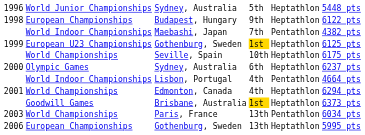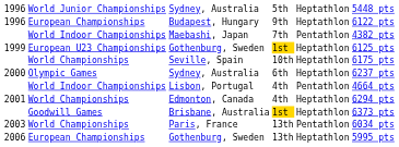 <table>
 <tr>
 <td>1996</td>
 <td><a href='#'>World Junior Championships</a></td>
 <td><a href='#'>Sydney</a>, Australia</td>
 <td>5th</td>
 <td>Heptathlon</td>
 <td><a href='#'>5448 pts</a></td>
 </tr>
 <tr>
-<td>1998</td>
+<td>1996</td>
 <td><a href='#'>European Championships</a></td>
 <td><a href='#'>Budapest</a>, Hungary</td>
 <td>9th</td>
 <td>Heptathlon</td>
 <td><a href='#'>6122 pts</a></td>
 </tr>
 <tr>
 <td rowspan=3>1999</td>
 <td><a href='#'>World Indoor Championships</a></td>
 <td><a href='#'>Maebashi</a>, Japan</td>
 <td>7th</td>
 <td>Pentathlon</td>
 <td><a href='#'>4382 pts</a></td>
 </tr>
 <tr>
 <td><a href='#'>European U23 Championships</a></td>
 <td><a href='#'>Gothenburg</a>, Sweden</td>
 <td bgcolor=gold>1st</td>
 <td>Heptathlon</td>
 <td><a href='#'>6125 pts</a></td>
 </tr>
 <tr>
 <td><a href='#'>World Championships</a></td>
 <td><a href='#'>Seville</a>, Spain</td>
 <td>10th</td>
 <td>Heptathlon</td>
 <td><a href='#'>6175 pts</a></td>
 </tr>
 <tr>
 <td>2000</td>
 <td><a href='#'>Olympic Games</a></td>
 <td><a href='#'>Sydney</a>, Australia</td>
 <td>6th</td>
 <td>Heptathlon</td>
 <td><a href='#'>6237 pts</a></td>
 </tr>
 <tr>
 <td rowspan=3>2001</td>
 <td><a href='#'>World Indoor Championships</a></td>
 <td><a href='#'>Lisbon</a>, Portugal</td>
 <td>4th</td>
 <td>Pentathlon</td>
 <td><a href='#'>4664 pts</a></td>
 </tr>
 <tr>
 <td><a href='#'>World Championships</a></td>
 <td><a href='#'>Edmonton</a>, Canada</td>
 <td>4th</td>
 <td>Heptathlon</td>
 <td><a href='#'>6294 pts</a></td>
 </tr>
 <tr>
 <td><a href='#'>Goodwill Games</a></td>
 <td><a href='#'>Brisbane</a>, Australia</td>
 <td bgcolor="gold">1st</td>
 <td>Heptathlon</td>
 <td><a href='#'>6373 pts</a></td>
 </tr>
 <tr>
 <td>2003</td>
 <td><a href='#'>World Championships</a></td>
 <td><a href='#'>Paris</a>, France</td>
 <td>13th</td>
 <td>Pentathlon</td>
 <td><a href='#'>6034 pts</a></td>
 </tr>
 <tr>
 <td>2006</td>
 <td><a href='#'>European Championships</a></td>
 <td><a href='#'>Gothenburg</a>, Sweden</td>
 <td>13th</td>
 <td>Heptathlon</td>
 <td><a href='#'>5995 pts</a></td>
 </tr>
 </table>
